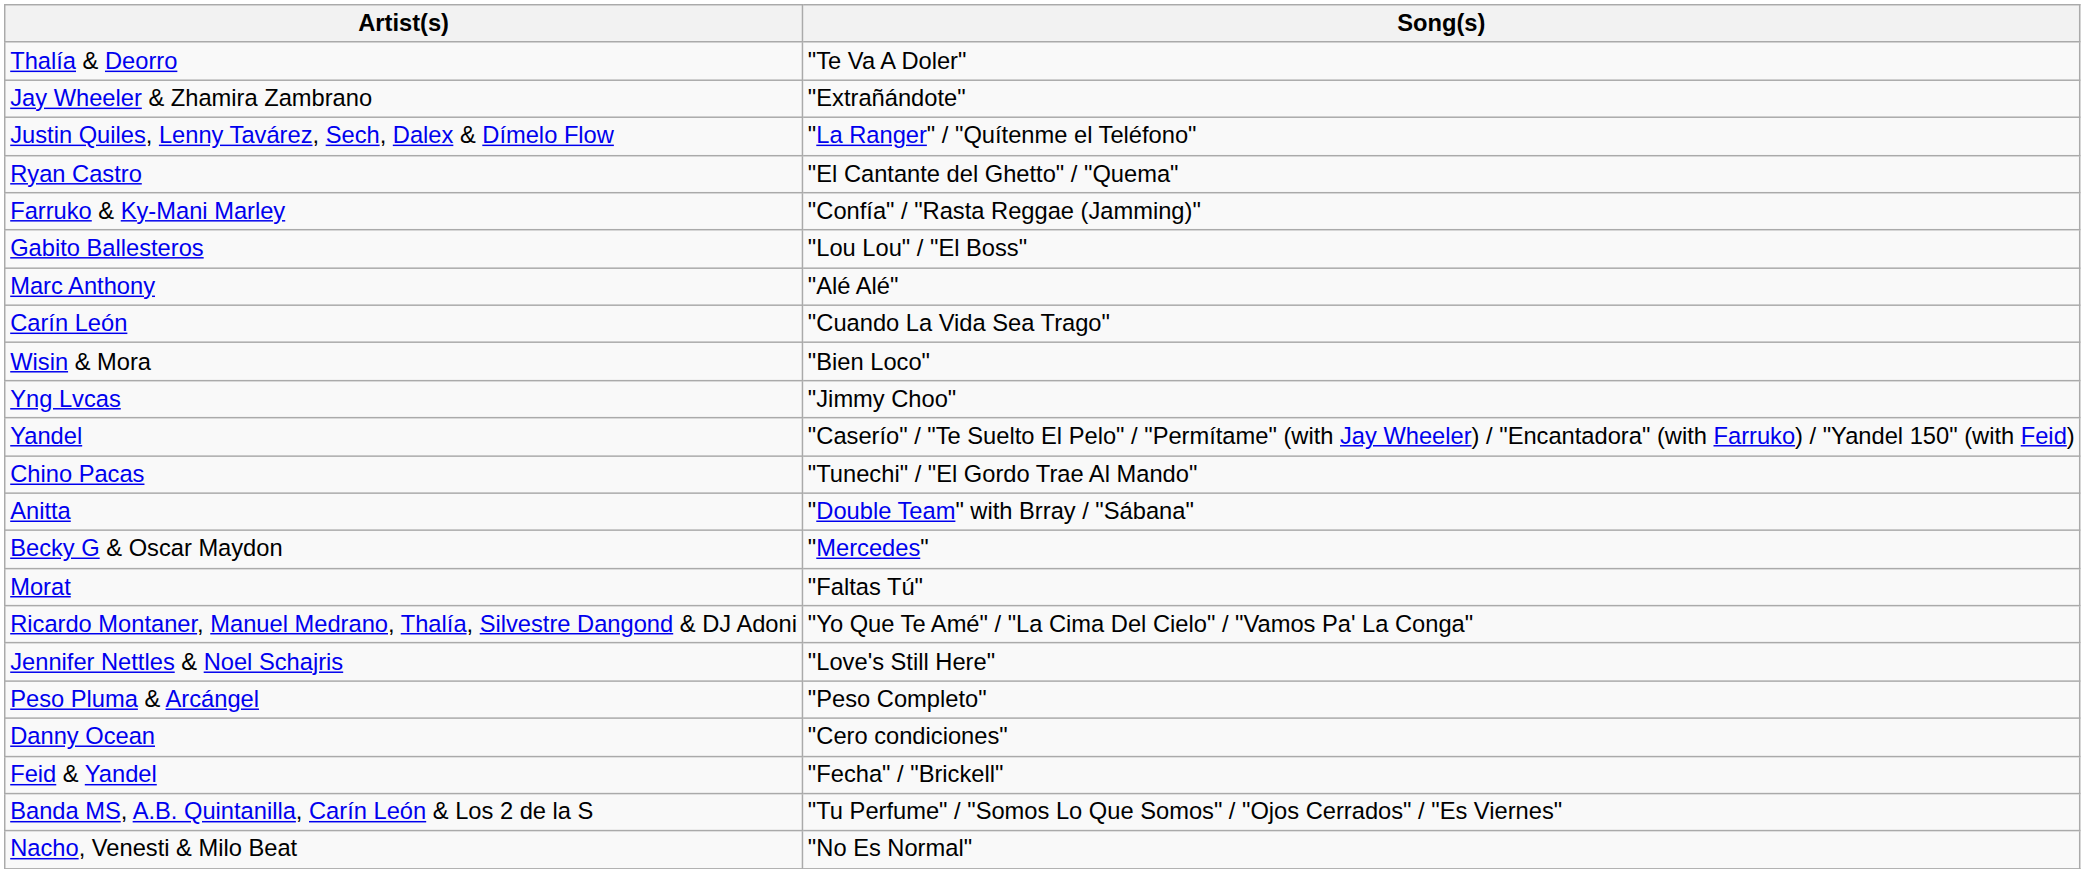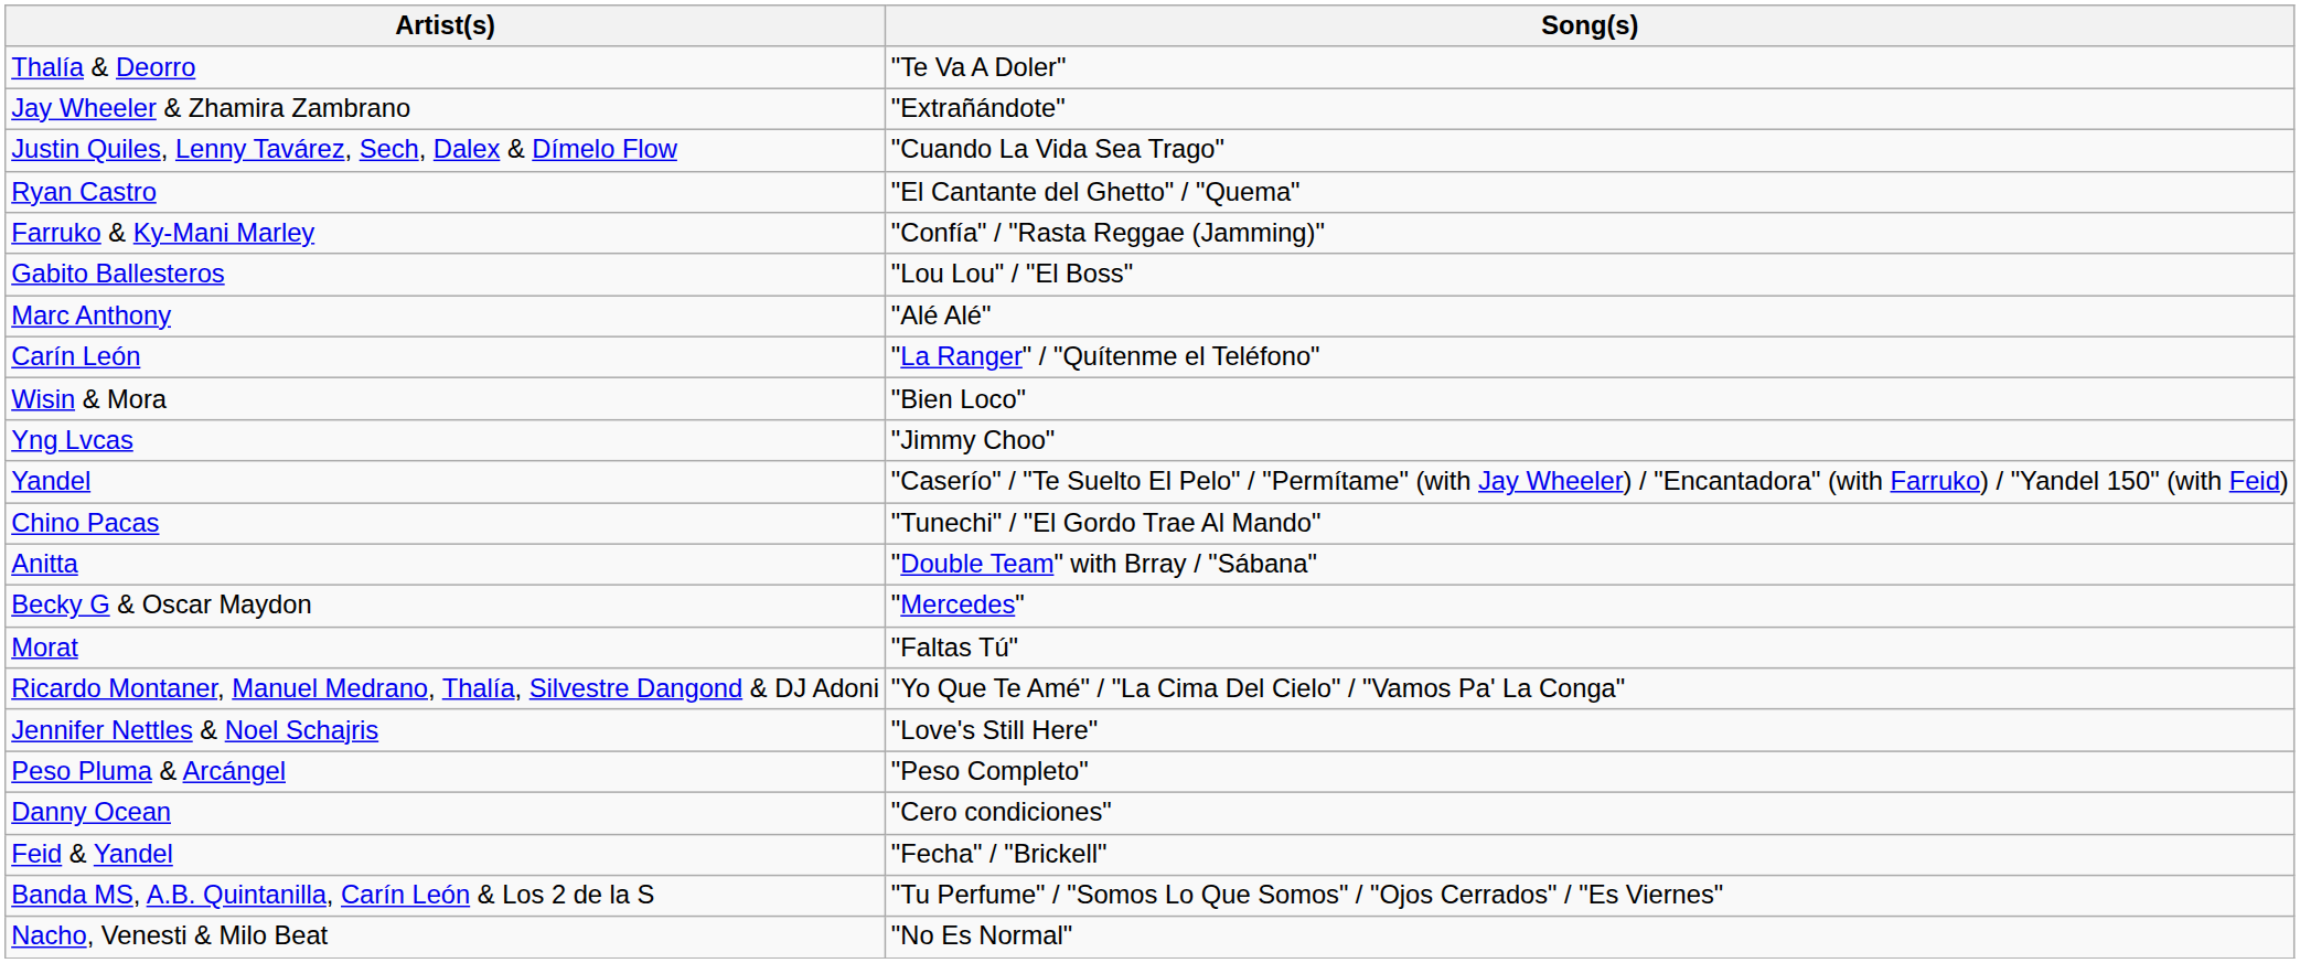 <table class="wikitable">
 <tr>
 <th>Artist(s)</th>
 <th>Song(s)</th>
 </tr>
 <tr>
 <td><a href='#'>Thalía</a> & <a href='#'>Deorro</a></td>
 <td>"Te Va A Doler"</td>
 </tr>
 <tr>
 <td><a href='#'>Jay Wheeler</a> & Zhamira Zambrano</td>
 <td>"Extrañándote"</td>
 </tr>
 <tr>
 <td><a href='#'>Justin Quiles</a>, <a href='#'>Lenny Tavárez</a>, <a href='#'>Sech</a>, <a href='#'>Dalex</a> & <a href='#'>Dímelo Flow</a></td>
-<td>"<a href='#'>La Ranger</a>" / "Quítenme el Teléfono"</td>
+<td>"Cuando La Vida Sea Trago"</td>
 </tr>
 <tr>
 <td><a href='#'>Ryan Castro</a></td>
 <td>"El Cantante del Ghetto" / "Quema"</td>
 </tr>
 <tr>
 <td><a href='#'>Farruko</a> & <a href='#'>Ky-Mani Marley</a></td>
 <td>"Confía" / "Rasta Reggae (Jamming)"</td>
 </tr>
 <tr>
 <td><a href='#'>Gabito Ballesteros</a></td>
 <td>"Lou Lou" / "El Boss"</td>
 </tr>
 <tr>
 <td><a href='#'>Marc Anthony</a></td>
 <td>"Alé Alé"</td>
 </tr>
 <tr>
 <td><a href='#'>Carín León</a></td>
-<td>"Cuando La Vida Sea Trago"</td>
+<td>"<a href='#'>La Ranger</a>" / "Quítenme el Teléfono"</td>
 </tr>
 <tr>
 <td><a href='#'>Wisin</a> & Mora</td>
 <td>"Bien Loco"</td>
 </tr>
 <tr>
 <td><a href='#'>Yng Lvcas</a></td>
 <td>"Jimmy Choo"</td>
 </tr>
 <tr>
 <td><a href='#'>Yandel</a></td>
 <td>"Caserío" / "Te Suelto El Pelo" / "Permítame" (with <a href='#'>Jay Wheeler</a>) / "Encantadora" (with <a href='#'>Farruko</a>) / "Yandel 150" (with <a href='#'>Feid</a>)</td>
 </tr>
 <tr>
 <td><a href='#'>Chino Pacas</a></td>
 <td>"Tunechi" / "El Gordo Trae Al Mando"</td>
 </tr>
 <tr>
 <td><a href='#'>Anitta</a></td>
 <td>"<a href='#'>Double Team</a>" with Brray / "Sábana"</td>
 </tr>
 <tr>
 <td><a href='#'>Becky G</a> & Oscar Maydon</td>
 <td>"<a href='#'>Mercedes</a>"</td>
 </tr>
 <tr>
 <td><a href='#'>Morat</a></td>
 <td>"Faltas Tú"</td>
 </tr>
 <tr>
 <td><a href='#'>Ricardo Montaner</a>, <a href='#'>Manuel Medrano</a>, <a href='#'>Thalía</a>, <a href='#'>Silvestre Dangond</a> & DJ Adoni</td>
 <td>"Yo Que Te Amé" / "La Cima Del Cielo" / "Vamos Pa' La Conga"</td>
 </tr>
 <tr>
 <td><a href='#'>Jennifer Nettles</a> & <a href='#'>Noel Schajris</a></td>
 <td>"Love's Still Here"</td>
 </tr>
 <tr>
 <td><a href='#'>Peso Pluma</a> & <a href='#'>Arcángel</a></td>
 <td>"Peso Completo"</td>
 </tr>
 <tr>
 <td><a href='#'>Danny Ocean</a></td>
 <td>"Cero condiciones"</td>
 </tr>
 <tr>
 <td><a href='#'>Feid</a> & <a href='#'>Yandel</a></td>
 <td>"Fecha" / "Brickell"</td>
 </tr>
 <tr>
 <td><a href='#'>Banda MS</a>, <a href='#'>A.B. Quintanilla</a>, <a href='#'>Carín León</a> & Los 2 de la S</td>
 <td>"Tu Perfume" / "Somos Lo Que Somos" / "Ojos Cerrados" / "Es Viernes"</td>
 </tr>
 <tr>
 <td><a href='#'>Nacho</a>, Venesti & Milo Beat</td>
 <td>"No Es Normal"</td>
 </tr>
 <tr>
 </tr>
 </table>
